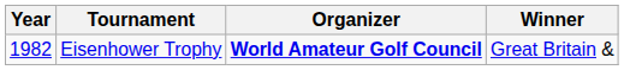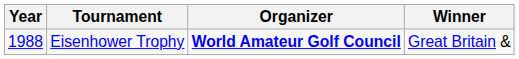 <table class="sortable wikitable">
 <tr>
 <th>Year</th>
 <th>Tournament</th>
 <th>Organizer</th>
 <th>Winner</th>
 </tr>
 <tr>
-<td align=center><a href='#'>1982</a></td>
+<td align=center><a href='#'>1988</a></td>
 <td><a href='#'>Eisenhower Trophy</a></td>
 <td><strong><a href='#'>World Amateur Golf Council</a></strong></td>
 <td> <a href='#'>Great Britain</a> &<br></td>
 </tr>
 </table>
